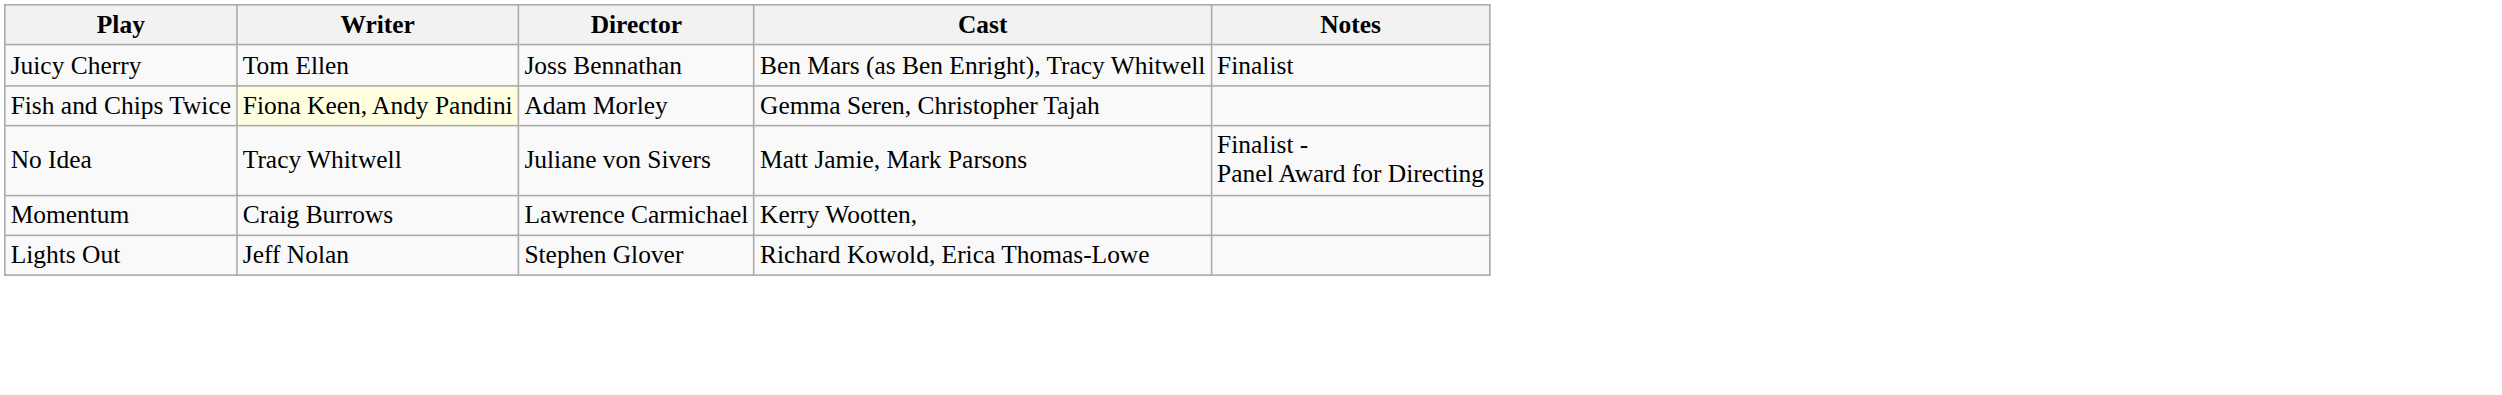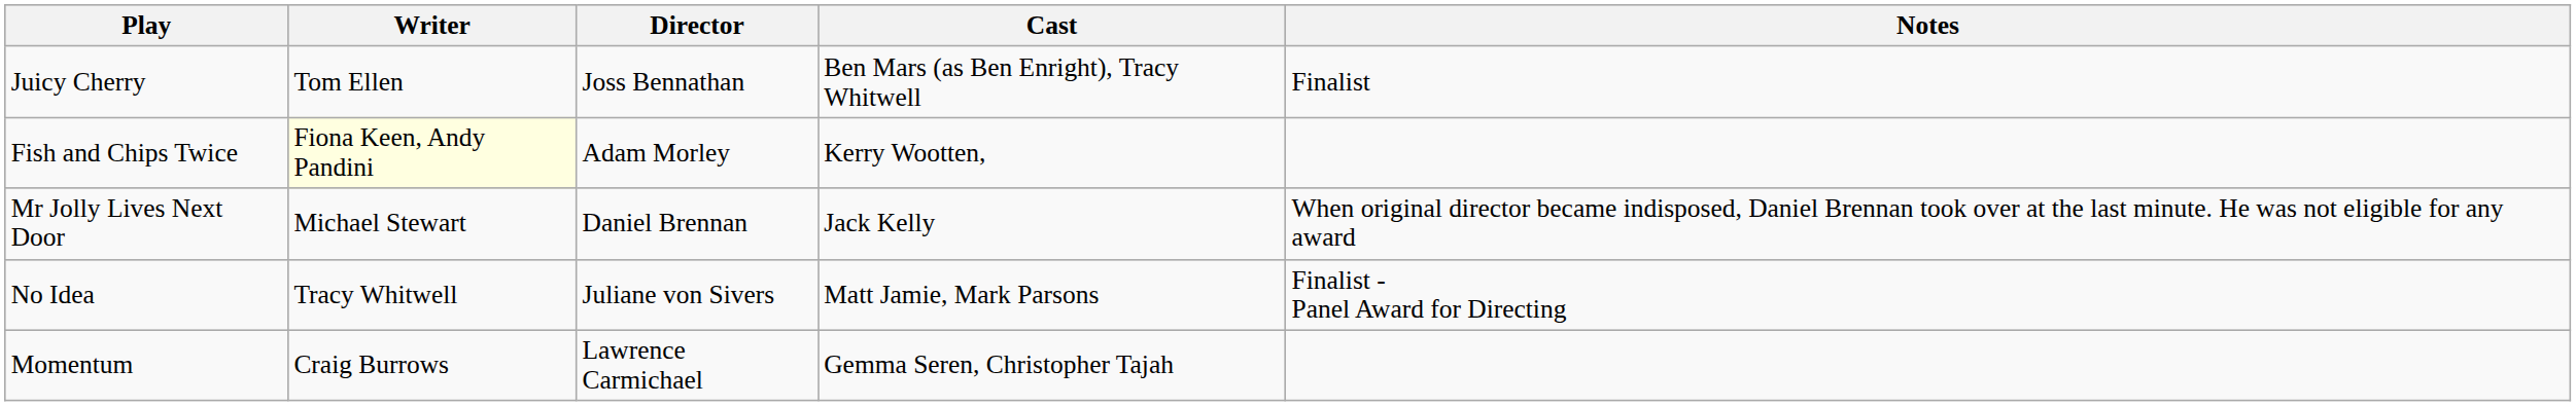 <table class="wikitable">
 <tr>
 <th>Play</th>
 <th>Writer</th>
 <th>Director</th>
 <th>Cast</th>
 <th>Notes</th>
 </tr>
 <tr>
 <td>Juicy Cherry</td>
 <td>Tom Ellen</td>
 <td>Joss Bennathan</td>
 <td>Ben Mars (as Ben Enright), Tracy Whitwell</td>
 <td>Finalist</td>
 </tr>
 <tr>
 <td>Fish and Chips Twice</td>
 <td style="background: lightyellow;">Fiona Keen, Andy Pandini</td>
 <td>Adam Morley</td>
-<td>Gemma Seren, Christopher Tajah</td>
+<td>Kerry Wootten,</td>
 <td></td>
+</tr>
+<tr>
+<td>Mr Jolly Lives Next Door</td>
+<td>Michael Stewart</td>
+<td>Daniel Brennan</td>
+<td>Jack Kelly</td>
+<td>When original director became indisposed, Daniel Brennan took over at the last minute. He was not eligible for any award</td>
 </tr>
 <tr>
 <td>No Idea</td>
 <td>Tracy Whitwell</td>
 <td>Juliane von Sivers</td>
 <td>Matt Jamie, Mark Parsons</td>
 <td>Finalist -<br>Panel Award for Directing</td>
 </tr>
 <tr>
 <td>Momentum</td>
 <td>Craig Burrows</td>
 <td>Lawrence Carmichael</td>
-<td>Kerry Wootten,</td>
-<td></td>
-</tr>
-<tr>
-<td>Lights Out</td>
-<td>Jeff Nolan</td>
-<td>Stephen Glover</td>
-<td>Richard Kowold, Erica Thomas-Lowe</td>
+<td>Gemma Seren, Christopher Tajah</td>
 <td></td>
 </tr>
 </table>
